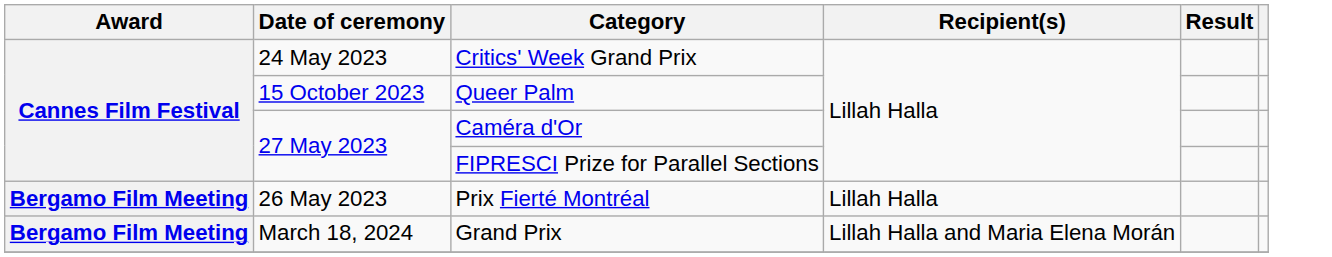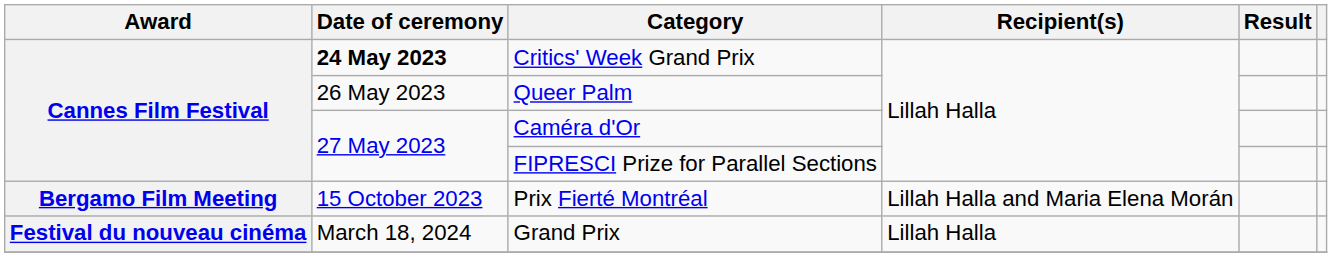 <table class="wikitable sortable plainrowheaders">
 <tr>
 <th scope="col">Award</th>
 <th scope="col">Date of ceremony</th>
 <th scope="col">Category</th>
 <th scope="col">Recipient(s)</th>
 <th scope="col">Result</th>
 <th scope="col"></th>
 </tr>
 <tr>
 <th rowspan="4" scope="row"><a href='#'>Cannes Film Festival</a></th>
-<td>24 May 2023</td>
+<td><strong>24 May 2023</strong></td>
 <td><a href='#'>Critics' Week</a> Grand Prix</td>
 <td rowspan="4">Lillah Halla</td>
 <td></td>
 <td align="center"></td>
 </tr>
 <tr>
-<td><a href='#'>15 October 2023</a></td>
+<td>26 May 2023</td>
 <td><a href='#'>Queer Palm</a></td>
 <td></td>
 <td align="center"></td>
 </tr>
 <tr>
 <td rowspan="2"><a href='#'>27 May 2023</a></td>
 <td><a href='#'>Caméra d'Or</a></td>
 <td></td>
 <td align="center"></td>
 </tr>
 <tr>
 <td><a href='#'>FIPRESCI</a> Prize for Parallel Sections</td>
 <td></td>
 <td align="center"></td>
 </tr>
 <tr>
 <th scope="row"><a href='#'>Bergamo Film Meeting</a></th>
-<td>26 May 2023</td>
+<td><a href='#'>15 October 2023</a></td>
 <td>Prix <a href='#'>Fierté Montréal</a></td>
-<td>Lillah Halla</td>
+<td>Lillah Halla and Maria Elena Morán</td>
 <td></td>
 <td align="center"></td>
 </tr>
 <tr>
-<th scope="row"><a href='#'>Bergamo Film Meeting</a></th>
+<th scope="row"><a href='#'>Festival du nouveau cinéma</a></th>
 <td>March 18, 2024</td>
 <td>Grand Prix</td>
-<td>Lillah Halla and Maria Elena Morán</td>
+<td>Lillah Halla</td>
 <td></td>
 <td align="center"></td>
 </tr>
 <tr>
 </tr>
 </table>
